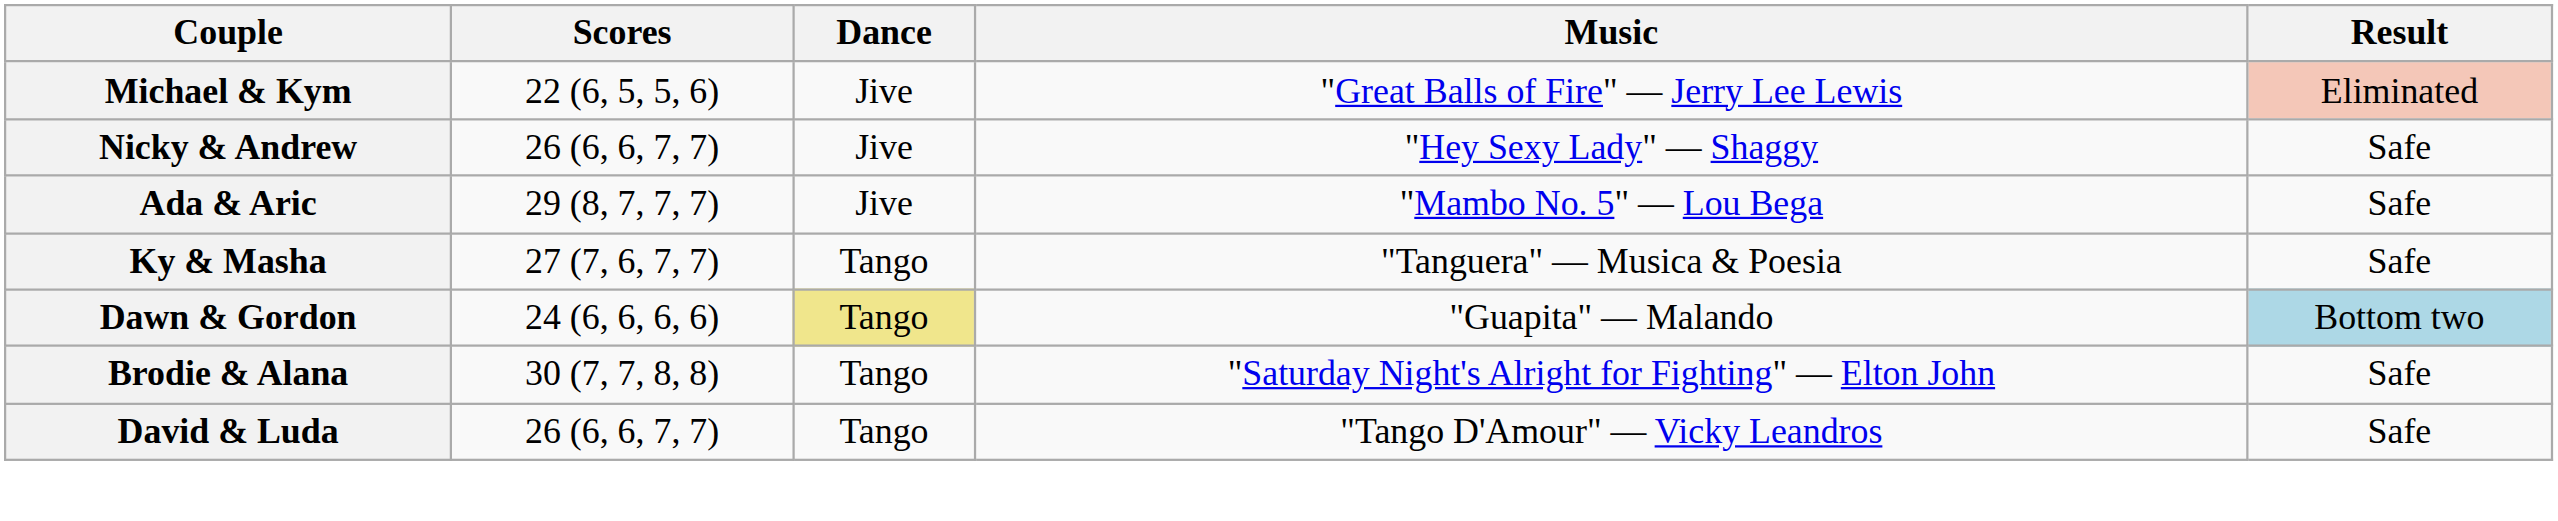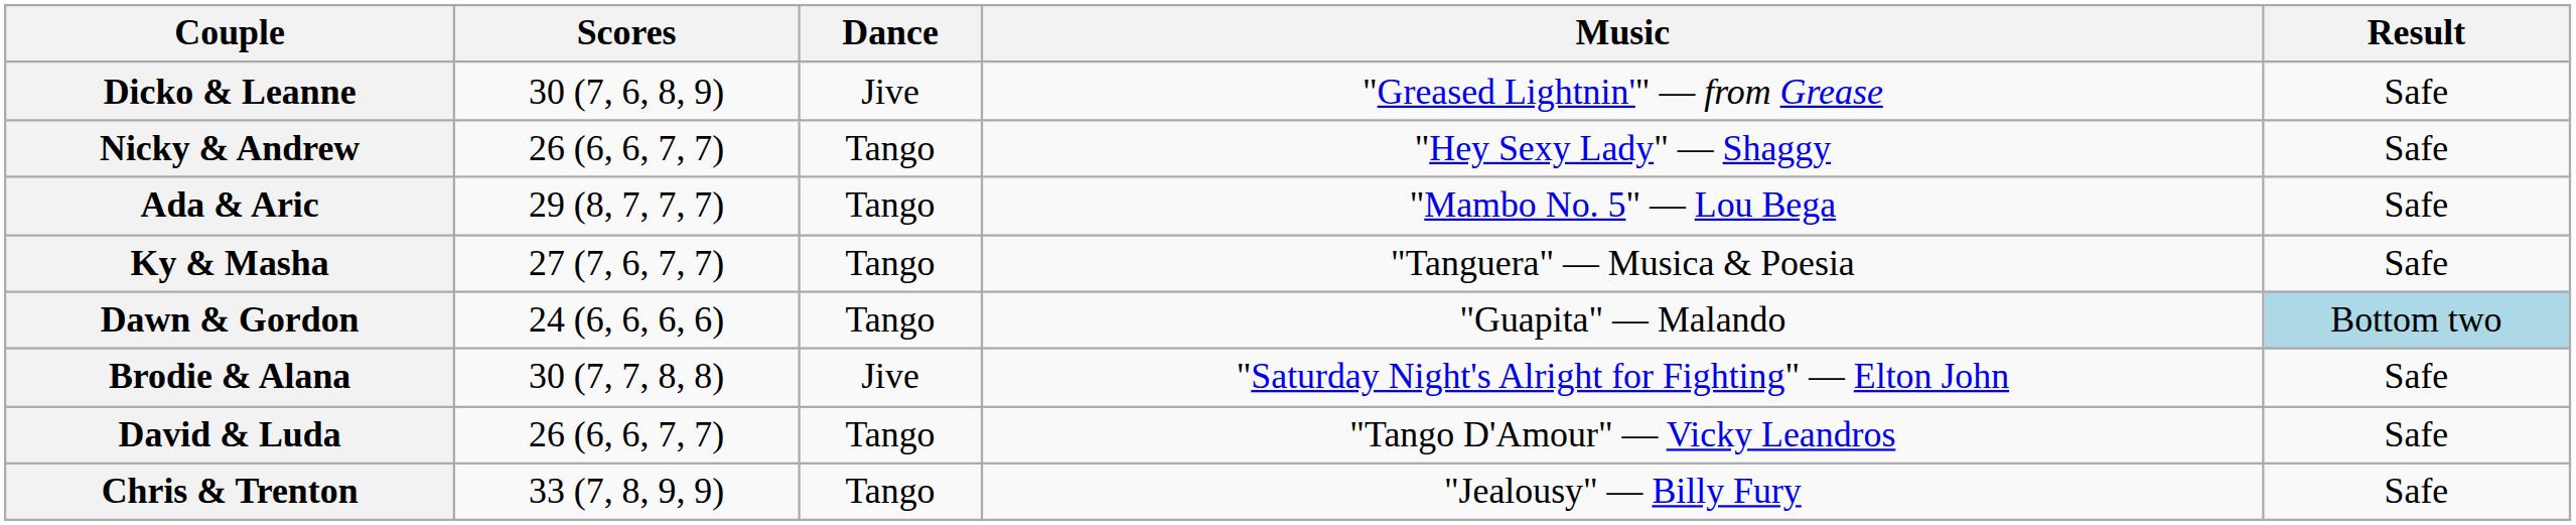 <table class="wikitable sortable" style="text-align:center; width: 90%">
 <tr>
 <th scope="col">Couple</th>
 <th scope="col">Scores</th>
 <th scope="col" class="unsortable">Dance</th>
 <th scope="col" class="unsortable">Music</th>
 <th scope="col" class="unsortable">Result</th>
 </tr>
 <tr>
-<th scope="row">Michael & Kym</th>
-<td>22 (6, 5, 5, 6)</td>
+<th scope="row">Dicko & Leanne</th>
+<td>30 (7, 6, 8, 9)</td>
 <td>Jive</td>
-<td>"<a href='#'>Great Balls of Fire</a>" — <a href='#'>Jerry Lee Lewis</a></td>
-<td bgcolor="f4c7b8">Eliminated</td>
+<td>"<a href='#'>Greased Lightnin'</a>" — <em>from <a href='#'>Grease</a></em></td>
+<td>Safe</td>
 </tr>
 <tr>
 <th scope="row">Nicky & Andrew</th>
 <td>26 (6, 6, 7, 7)</td>
-<td>Jive</td>
+<td>Tango</td>
 <td>"<a href='#'>Hey Sexy Lady</a>" — <a href='#'>Shaggy</a></td>
 <td>Safe</td>
 </tr>
 <tr>
 <th scope="row">Ada & Aric</th>
 <td>29 (8, 7, 7, 7)</td>
-<td>Jive</td>
+<td>Tango</td>
 <td>"<a href='#'>Mambo No. 5</a>" — <a href='#'>Lou Bega</a></td>
 <td>Safe</td>
 </tr>
 <tr>
 <th scope="row">Ky & Masha</th>
 <td>27 (7, 6, 7, 7)</td>
 <td>Tango</td>
 <td>"Tanguera" — Musica & Poesia</td>
 <td>Safe</td>
 </tr>
 <tr>
 <th scope="row">Dawn & Gordon</th>
 <td>24 (6, 6, 6, 6)</td>
-<td style="background: khaki;">Tango</td>
+<td>Tango</td>
 <td>"Guapita" — Malando</td>
 <td bgcolor="lightblue">Bottom two</td>
 </tr>
 <tr>
 <th scope="row">Brodie & Alana</th>
 <td>30 (7, 7, 8, 8)</td>
-<td>Tango</td>
+<td>Jive</td>
 <td>"<a href='#'>Saturday Night's Alright for Fighting</a>" — <a href='#'>Elton John</a></td>
 <td>Safe</td>
 </tr>
 <tr>
 <th scope="row">David & Luda</th>
 <td>26 (6, 6, 7, 7)</td>
 <td>Tango</td>
 <td>"Tango D'Amour" — <a href='#'>Vicky Leandros</a></td>
 <td>Safe</td>
 </tr>
+<tr>
+<th scope="row">Chris & Trenton</th>
+<td>33 (7, 8, 9, 9)</td>
+<td>Tango</td>
+<td>"Jealousy" — <a href='#'>Billy Fury</a></td>
+<td>Safe</td>
+</tr>
 </table>
